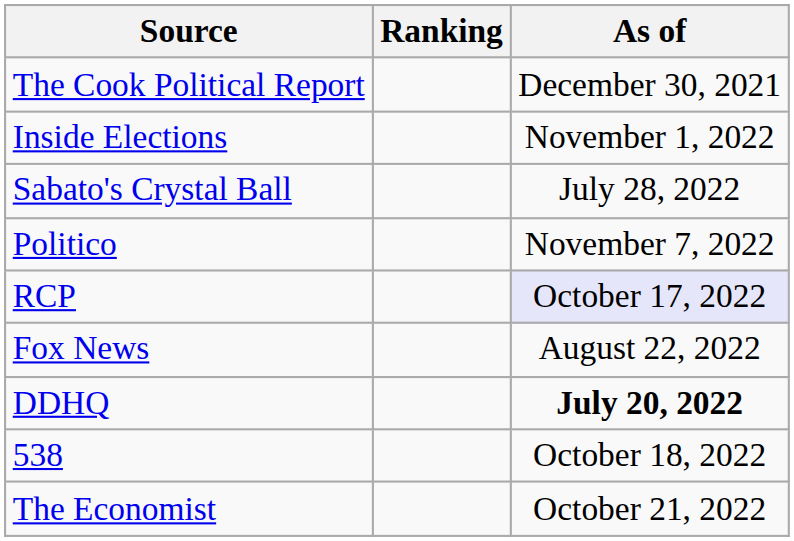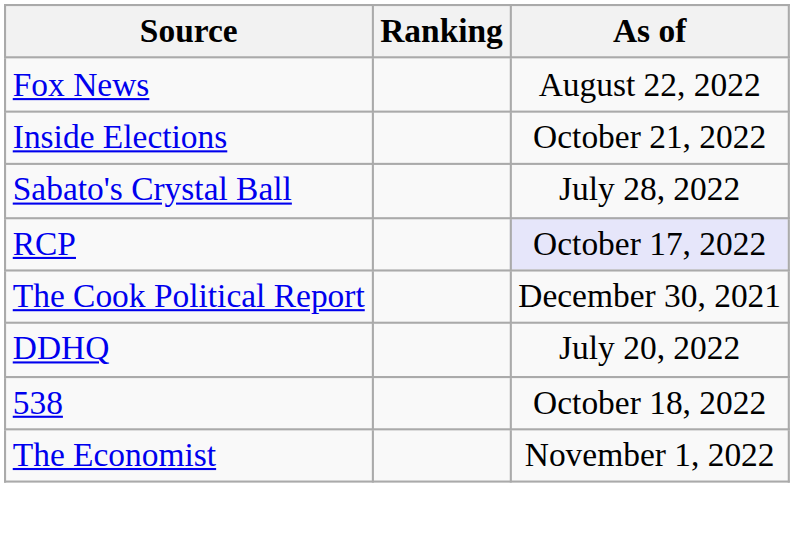 <table class="wikitable" style="text-align:center">
 <tr>
 <th>Source</th>
 <th>Ranking</th>
 <th>As of</th>
 </tr>
 <tr>
-<td align=left><a href='#'>The Cook Political Report</a></td>
+<td align=left><a href='#'>Fox News</a></td>
 <td></td>
-<td>December 30, 2021</td>
+<td>August 22, 2022</td>
 </tr>
 <tr>
 <td align=left><a href='#'>Inside Elections</a></td>
 <td></td>
-<td>November 1, 2022</td>
+<td>October 21, 2022</td>
 </tr>
 <tr>
 <td align=left><a href='#'>Sabato's Crystal Ball</a></td>
 <td></td>
 <td>July 28, 2022</td>
 </tr>
 <tr>
-<td align=left><a href='#'>Politico</a></td>
-<td></td>
-<td>November 7, 2022</td>
-</tr>
-<tr>
 <td align="left"><a href='#'>RCP</a></td>
 <td></td>
 <td style="background: lavender;">October 17, 2022</td>
 </tr>
 <tr>
-<td align=left><a href='#'>Fox News</a></td>
+<td align=left><a href='#'>The Cook Political Report</a></td>
 <td></td>
-<td>August 22, 2022</td>
+<td>December 30, 2021</td>
 </tr>
 <tr>
 <td align="left"><a href='#'>DDHQ</a></td>
 <td></td>
-<td><strong>July 20, 2022</strong></td>
+<td>July 20, 2022</td>
 </tr>
 <tr>
 <td align="left"><a href='#'>538</a></td>
 <td></td>
 <td>October 18, 2022</td>
 </tr>
 <tr>
 <td align="left"><a href='#'>The Economist</a></td>
 <td></td>
-<td>October 21, 2022</td>
+<td>November 1, 2022</td>
 </tr>
 </table>
